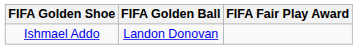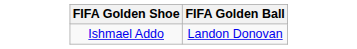 <table class="wikitable" style="margin: 0 auto;">
 <tr>
 <th><strong>FIFA Golden Shoe</strong></th>
 <th><strong>FIFA Golden Ball</strong></th>
-<th><strong>FIFA Fair Play Award</strong></th>
 </tr>
 <tr>
 <td align=center> <a href='#'>Ishmael Addo</a></td>
 <td align=center> <a href='#'>Landon Donovan</a></td>
-<td align=center></td>
 </tr>
 </table>
